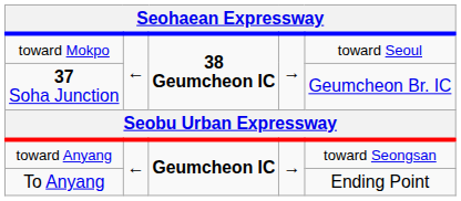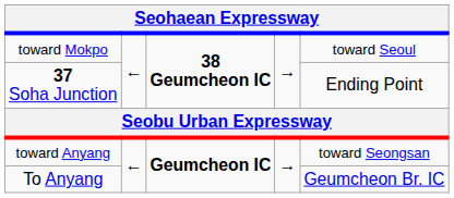 <table class="wikitable" style="text-align: center;">
 <tr style="border-bottom:solid 0.25em blue;">
 <th colspan="5">  <a href='#'>Seohaean Expressway</a></th>
 </tr>
 <tr>
 <td><small>toward <a href='#'>Mokpo</a></small></td>
 <td rowspan="2">←</td>
 <td rowspan="2"><strong>38</strong><br><strong>Geumcheon IC</strong></td>
 <td rowspan="2">→</td>
 <td><small>toward <a href='#'>Seoul</a></small></td>
 </tr>
 <tr>
 <td><strong>37</strong><br><a href='#'>Soha Junction</a></td>
-<td><a href='#'>Geumcheon Br. IC</a></td>
+<td>Ending Point</td>
 </tr>
 <tr style="border-bottom:solid 0.25em red;">
 <th colspan="5"> <a href='#'>Seobu Urban Expressway</a></th>
 </tr>
 <tr>
 <td><small>toward <a href='#'>Anyang</a></small></td>
 <td rowspan="2">←</td>
 <td rowspan="2"><strong>Geumcheon IC</strong></td>
 <td rowspan="2">→</td>
 <td><small>toward <a href='#'>Seongsan</a></small></td>
 </tr>
 <tr>
 <td>To <a href='#'>Anyang</a></td>
-<td>Ending Point</td>
+<td><a href='#'>Geumcheon Br. IC</a></td>
 </tr>
 </table>
